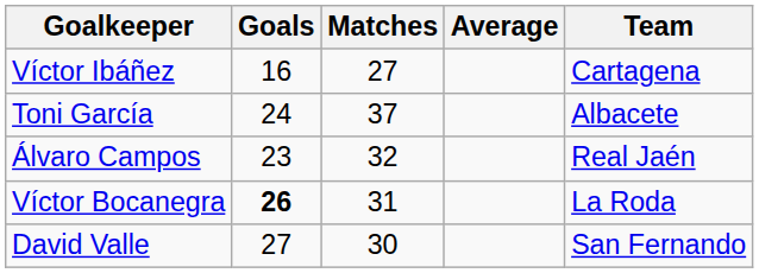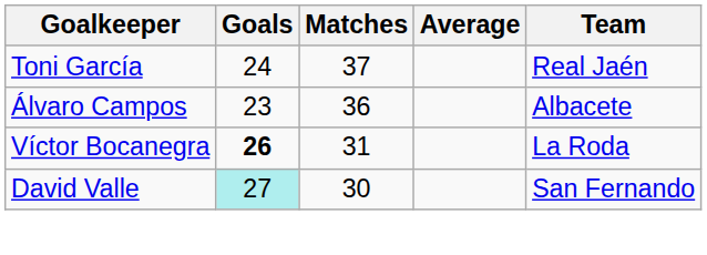 <table class="wikitable sortable">
 <tr>
 <th>Goalkeeper</th>
 <th>Goals</th>
 <th>Matches</th>
 <th>Average</th>
 <th>Team</th>
 </tr>
 <tr>
-<td> <a href='#'>Víctor Ibáñez</a></td>
-<td align=center>16</td>
-<td align=center>27</td>
-<td align=center></td>
-<td><a href='#'>Cartagena</a></td>
-</tr>
-<tr>
 <td> <a href='#'>Toni García</a></td>
 <td align=center>24</td>
 <td align=center>37</td>
 <td align=center></td>
-<td><a href='#'>Albacete</a></td>
+<td><a href='#'>Real Jaén</a></td>
 </tr>
 <tr>
 <td> <a href='#'>Álvaro Campos</a></td>
 <td align=center>23</td>
-<td align=center>32</td>
+<td align=center>36</td>
 <td align=center></td>
-<td><a href='#'>Real Jaén</a></td>
+<td><a href='#'>Albacete</a></td>
 </tr>
 <tr>
 <td> <a href='#'>Víctor Bocanegra</a></td>
 <td align=center><strong>26</strong></td>
 <td align=center>31</td>
 <td align=center></td>
 <td><a href='#'>La Roda</a></td>
 </tr>
 <tr>
 <td> <a href='#'>David Valle</a></td>
-<td align=center>27</td>
+<td align=center style="background: paleturquoise;">27</td>
 <td align=center>30</td>
 <td align=center></td>
 <td><a href='#'>San Fernando</a></td>
 </tr>
 </table>
